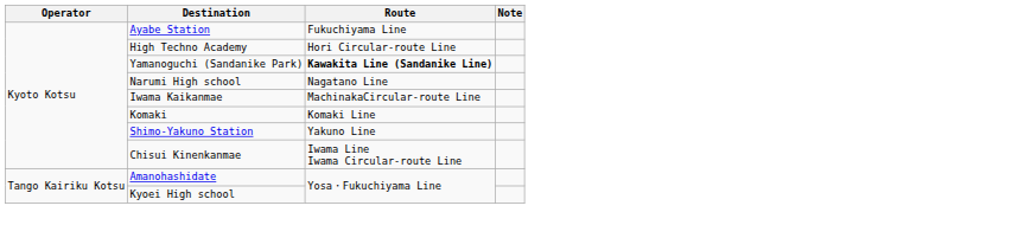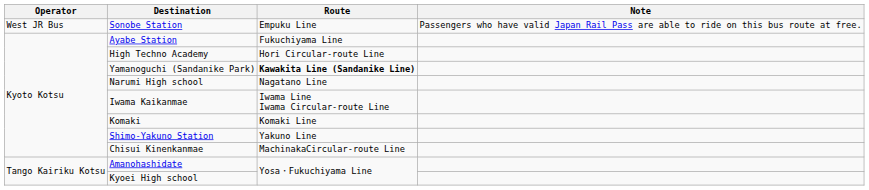 <table class="wikitable" style="font-size:small;">
 <tr>
 <th>Operator</th>
 <th>Destination</th>
 <th>Route</th>
 <th>Note</th>
+</tr>
+<tr>
+<td>West JR Bus</td>
+<td><a href='#'>Sonobe Station</a></td>
+<td>Empuku Line</td>
+<td>Passengers who have valid <a href='#'>Japan Rail Pass</a> are able to ride on this bus route at free.</td>
 </tr>
 <tr>
 <td rowspan="8">Kyoto Kotsu</td>
 <td><a href='#'>Ayabe Station</a></td>
 <td>Fukuchiyama Line</td>
 <td></td>
 </tr>
 <tr>
 <td>High Techno Academy</td>
 <td>Hori Circular-route Line</td>
 <td></td>
 </tr>
 <tr>
 <td>Yamanoguchi (Sandanike Park)</td>
 <td><strong>Kawakita Line (Sandanike Line)</strong></td>
 <td></td>
 </tr>
 <tr>
 <td>Narumi High school</td>
 <td>Nagatano Line</td>
 <td></td>
 </tr>
 <tr>
 <td>Iwama Kaikanmae</td>
-<td>MachinakaCircular-route Line</td>
+<td>Iwama Line<br>Iwama Circular-route Line</td>
 <td></td>
 </tr>
 <tr>
 <td>Komaki</td>
 <td>Komaki Line</td>
 <td></td>
 </tr>
 <tr>
 <td><a href='#'>Shimo-Yakuno Station</a></td>
 <td>Yakuno Line</td>
 <td></td>
 </tr>
 <tr>
 <td>Chisui Kinenkanmae</td>
-<td>Iwama Line<br>Iwama Circular-route Line</td>
+<td>MachinakaCircular-route Line</td>
 <td></td>
 </tr>
 <tr>
 <td rowspan="2">Tango Kairiku Kotsu</td>
 <td><a href='#'>Amanohashidate</a></td>
 <td rowspan="2">Yosa・Fukuchiyama Line</td>
 <td></td>
 </tr>
 <tr>
 <td>Kyoei High school</td>
 <td></td>
 </tr>
 </table>
